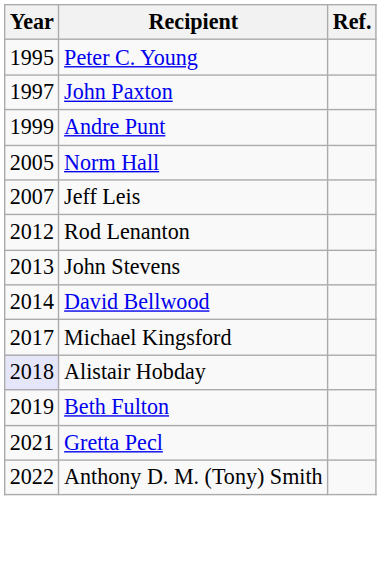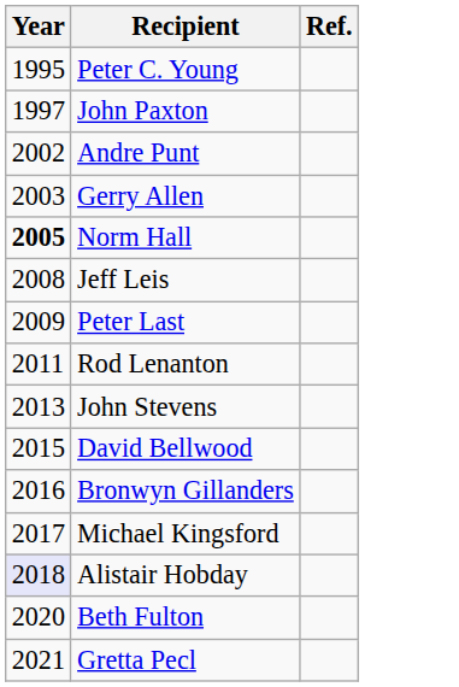 <table class="wikitable sortable">
 <tr>
 <th>Year</th>
 <th>Recipient</th>
 <th>Ref.</th>
 </tr>
 <tr>
 <td>1995</td>
 <td><a href='#'>Peter C. Young</a></td>
 <td></td>
 </tr>
 <tr>
 <td>1997</td>
 <td><a href='#'>John Paxton</a></td>
 <td></td>
 </tr>
 <tr>
-<td>1999</td>
+<td>2002</td>
 <td><a href='#'>Andre Punt</a></td>
 <td></td>
 </tr>
 <tr>
-<td>2005</td>
+<td>2003</td>
+<td><a href='#'>Gerry Allen</a></td>
+<td></td>
+</tr>
+<tr>
+<td><strong>2005</strong></td>
 <td><a href='#'>Norm Hall</a></td>
 <td></td>
 </tr>
 <tr>
-<td>2007</td>
+<td>2008</td>
 <td>Jeff Leis</td>
 <td></td>
 </tr>
 <tr>
-<td>2012</td>
+<td>2009</td>
+<td><a href='#'>Peter Last</a></td>
+<td></td>
+</tr>
+<tr>
+<td>2011</td>
 <td>Rod Lenanton</td>
 <td></td>
 </tr>
 <tr>
 <td>2013</td>
 <td>John Stevens</td>
 <td></td>
 </tr>
 <tr>
-<td>2014</td>
+<td>2015</td>
 <td><a href='#'>David Bellwood</a></td>
+<td></td>
+</tr>
+<tr>
+<td>2016</td>
+<td><a href='#'>Bronwyn Gillanders</a></td>
 <td></td>
 </tr>
 <tr>
 <td>2017</td>
 <td>Michael Kingsford</td>
 <td></td>
 </tr>
 <tr>
 <td style="background: lavender;">2018</td>
 <td>Alistair Hobday</td>
 <td></td>
 </tr>
 <tr>
-<td>2019</td>
+<td>2020</td>
 <td><a href='#'>Beth Fulton</a></td>
 <td></td>
 </tr>
 <tr>
 <td>2021</td>
 <td><a href='#'>Gretta Pecl</a></td>
 <td></td>
 </tr>
-<tr>
-<td>2022</td>
-<td>Anthony D. M. (Tony) Smith</td>
-<td></td>
-</tr>
 </table>
